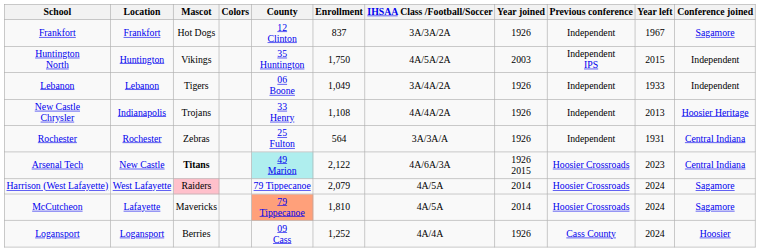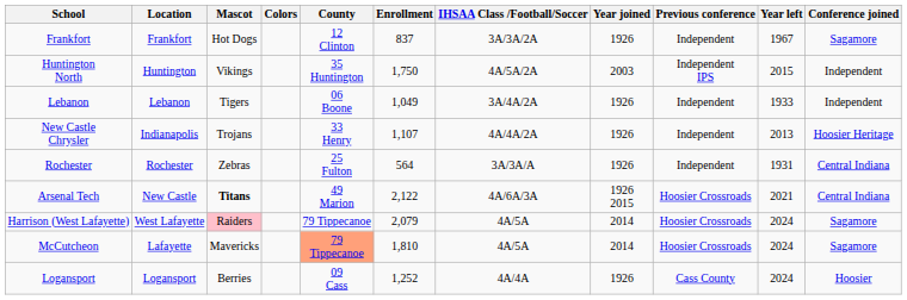 <table class="wikitable" style="text-align:center;">
 <tr>
 <th>School</th>
 <th>Location</th>
 <th>Mascot</th>
 <th>Colors</th>
 <th>County</th>
 <th>Enrollment</th>
 <th><a href='#'>IHSAA</a> Class /Football/Soccer</th>
 <th>Year joined</th>
 <th>Previous conference</th>
 <th>Year left</th>
 <th>Conference joined</th>
 </tr>
 <tr>
 <td><a href='#'>Frankfort</a></td>
 <td><a href='#'>Frankfort</a></td>
 <td>Hot Dogs</td>
 <td>  </td>
 <td><a href='#'>12<br> Clinton</a></td>
 <td>837</td>
 <td>3A/3A/2A</td>
 <td>1926</td>
 <td>Independent</td>
 <td>1967</td>
 <td><a href='#'>Sagamore</a></td>
 </tr>
 <tr>
 <td><a href='#'>Huntington <br> North</a></td>
 <td><a href='#'>Huntington</a></td>
 <td>Vikings</td>
 <td> </td>
 <td><a href='#'>35<br> Huntington</a></td>
 <td>1,750</td>
 <td>4A/5A/2A</td>
 <td>2003</td>
 <td>Independent<br><a href='#'>IPS</a></td>
 <td>2015</td>
 <td>Independent</td>
 </tr>
 <tr>
 <td><a href='#'>Lebanon</a></td>
 <td><a href='#'>Lebanon</a></td>
 <td>Tigers</td>
 <td> </td>
 <td><a href='#'>06<br> Boone</a></td>
 <td>1,049</td>
 <td>3A/4A/2A</td>
 <td>1926</td>
 <td>Independent</td>
 <td>1933</td>
 <td>Independent</td>
 </tr>
 <tr>
 <td><a href='#'>New Castle <br>Chrysler</a></td>
 <td><a href='#'>Indianapolis</a></td>
 <td>Trojans</td>
 <td> </td>
 <td><a href='#'>33<br> Henry</a></td>
-<td>1,108</td>
+<td>1,107</td>
 <td>4A/4A/2A</td>
 <td>1926</td>
 <td>Independent</td>
 <td>2013</td>
 <td><a href='#'>Hoosier Heritage</a></td>
 </tr>
 <tr>
 <td><a href='#'>Rochester</a></td>
 <td><a href='#'>Rochester</a></td>
 <td>Zebras</td>
 <td>  </td>
 <td><a href='#'>25<br> Fulton</a></td>
 <td>564</td>
 <td>3A/3A/A</td>
 <td>1926</td>
 <td>Independent</td>
 <td>1931</td>
 <td><a href='#'>Central Indiana</a></td>
 </tr>
 <tr>
 <td><a href='#'>Arsenal Tech</a></td>
 <td><a href='#'>New Castle</a></td>
 <td><strong>Titans</strong></td>
 <td> </td>
-<td style="background: paleturquoise;"><a href='#'>49<br> Marion</a></td>
+<td><a href='#'>49<br> Marion</a></td>
 <td>2,122</td>
 <td>4A/6A/3A</td>
 <td>1926<br>2015</td>
 <td><a href='#'>Hoosier Crossroads</a></td>
-<td>2023</td>
+<td>2021</td>
 <td><a href='#'>Central Indiana</a></td>
 </tr>
 <tr>
 <td><a href='#'>Harrison (West Lafayette)</a></td>
 <td><a href='#'>West Lafayette</a></td>
 <td style="background: pink;">Raiders</td>
 <td> </td>
 <td><a href='#'>79 Tippecanoe</a></td>
 <td>2,079</td>
 <td>4A/5A</td>
 <td>2014</td>
 <td><a href='#'>Hoosier Crossroads</a></td>
 <td>2024</td>
 <td><a href='#'>Sagamore</a></td>
 </tr>
 <tr>
 <td><a href='#'>McCutcheon</a></td>
 <td><a href='#'>Lafayette</a></td>
 <td>Mavericks</td>
 <td> </td>
 <td style="background: lightsalmon;"><a href='#'>79<br> Tippecanoe</a></td>
 <td>1,810</td>
 <td>4A/5A</td>
 <td>2014</td>
 <td><a href='#'>Hoosier Crossroads</a></td>
 <td>2024</td>
 <td><a href='#'>Sagamore</a></td>
 </tr>
 <tr>
 <td><a href='#'>Logansport</a></td>
 <td><a href='#'>Logansport</a></td>
 <td>Berries</td>
 <td> </td>
 <td><a href='#'>09 <br> Cass</a></td>
 <td>1,252</td>
 <td>4A/4A</td>
 <td>1926</td>
 <td><a href='#'>Cass County</a></td>
 <td>2024</td>
 <td><a href='#'>Hoosier</a></td>
 </tr>
 </table>
